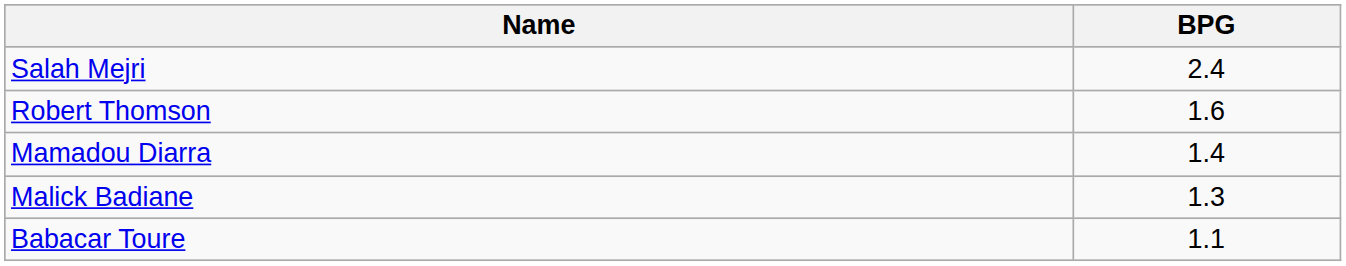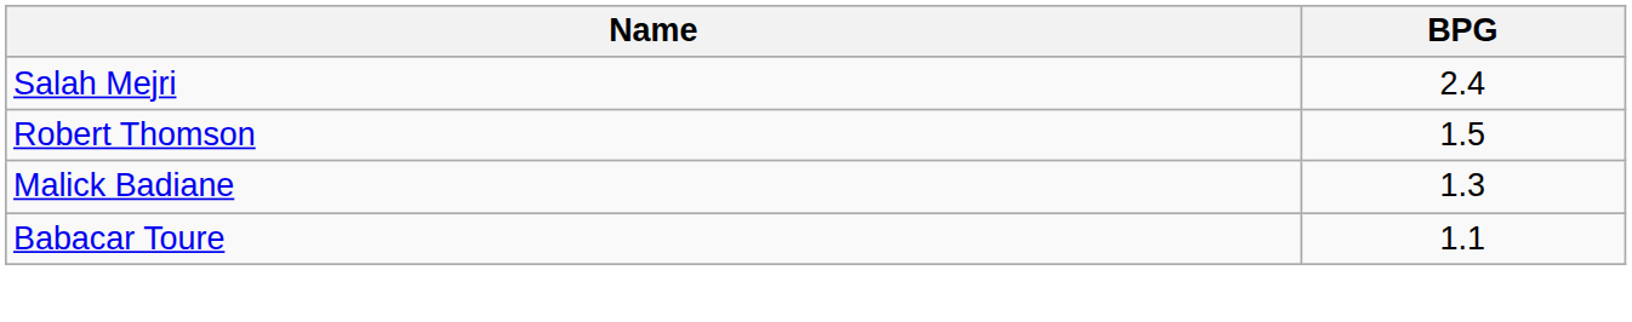 <table class=wikitable width="90%">
 <tr>
 <th width="80%">Name</th>
 <th width="20%">BPG</th>
 </tr>
 <tr>
 <td> <a href='#'>Salah Mejri</a></td>
 <td align=center>2.4</td>
 </tr>
 <tr>
 <td> <a href='#'>Robert Thomson</a></td>
-<td align=center>1.6</td>
-</tr>
-<tr>
-<td> <a href='#'>Mamadou Diarra</a></td>
-<td align=center>1.4</td>
+<td align=center>1.5</td>
 </tr>
 <tr>
 <td> <a href='#'>Malick Badiane</a></td>
 <td align=center>1.3</td>
 </tr>
 <tr>
 <td> <a href='#'>Babacar Toure</a></td>
 <td align=center>1.1</td>
 </tr>
 </table>
